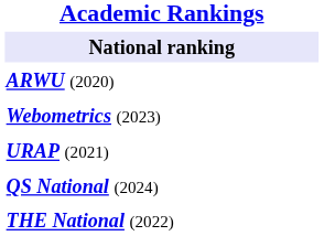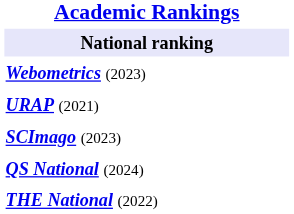 <table class="toccolours" style="float:right; margin-left:1em; font-size:90%; line-height:1.4em; width:230px;">
 <tr>
 <th colspan="2" style="font-size:120%; font-weight:bold;"><a href='#'>Academic Rankings</a></th>
 </tr>
 <tr>
 <th colspan="2" style="font-size:100%; font-weight:bold; background:#E6E6FA">National ranking</th>
 </tr>
 <tr>
-<td><strong><em><a href='#'>ARWU</a></em></strong> <small>(2020)</small></td>
-<td></td>
-</tr>
-<tr>
 <td><strong><em><a href='#'>Webometrics</a></em></strong> <small>(2023)</small></td>
 <td></td>
 </tr>
 <tr>
 <td><strong><em><a href='#'>URAP</a></em></strong> <small>(2021)</small></td>
+<td></td>
+</tr>
+<tr>
+<td><strong><em><a href='#'>SCImago</a></em></strong> <small>(2023)</small></td>
 <td></td>
 </tr>
 <tr>
 <td><strong><em><a href='#'>QS National</a></em></strong> <small>(2024)</small></td>
 <td></td>
 </tr>
 <tr>
 <td><strong><em><a href='#'>THE National</a></em></strong> <small>(2022)</small></td>
 <td></td>
 </tr>
 </table>
